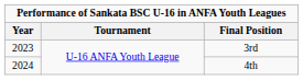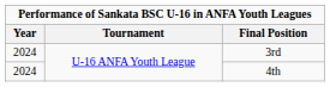 <table class="wikitable sortable" style="text-align:center; font-size:90%; width:45%;">
 <tr>
 <td colspan="3"><strong>Performance of Sankata BSC U-16 in ANFA Youth Leagues</strong></td>
 </tr>
 <tr>
 <th style="text-align:center; width:"5%";">Year</th>
 <th style="text-align:center; width:"20%";">Tournament</th>
 <th style="text-align:center; width:"20%";">Final Position</th>
 </tr>
 <tr>
-<td>2023</td>
+<td>2024</td>
 <td rowspan=2><a href='#'>U-16 ANFA Youth League</a></td>
 <td>3rd</td>
 </tr>
 <tr>
 <td>2024</td>
 <td>4th</td>
 </tr>
 </table>
